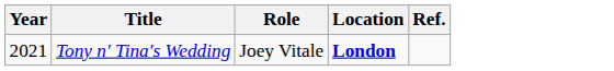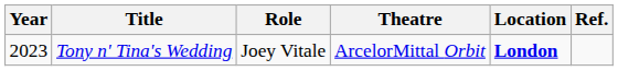 <table class="wikitable">
 <tr>
 <th>Year</th>
 <th>Title</th>
 <th>Role</th>
+<th>Theatre</th>
 <th>Location</th>
 <th>Ref.</th>
 </tr>
 <tr>
-<td>2021</td>
+<td>2023</td>
 <td><em><a href='#'>Tony n' Tina's Wedding</a></em></td>
 <td>Joey Vitale</td>
+<td><a href='#'>ArcelorMittal <em>Orbit</em></a></td>
 <td><strong><a href='#'>London</a></strong></td>
 <td></td>
 </tr>
 </table>
